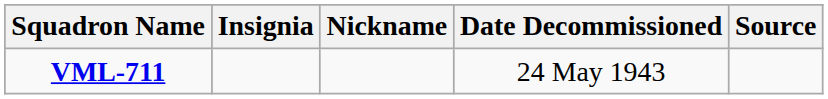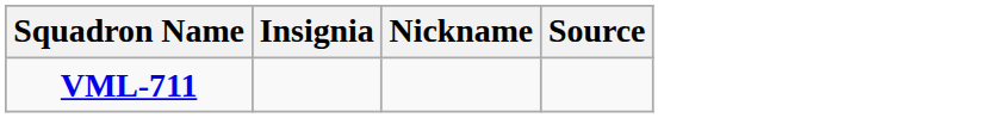 <table class="wikitable" style="text-align:center;">
 <tr>
 <th>Squadron Name</th>
 <th>Insignia</th>
 <th>Nickname</th>
-<th>Date Decommissioned</th>
 <th>Source</th>
 </tr>
 <tr>
 <td><strong><a href='#'>VML-711</a></strong></td>
 <td></td>
 <td></td>
-<td>24 May 1943</td>
 <td></td>
 </tr>
 </table>
